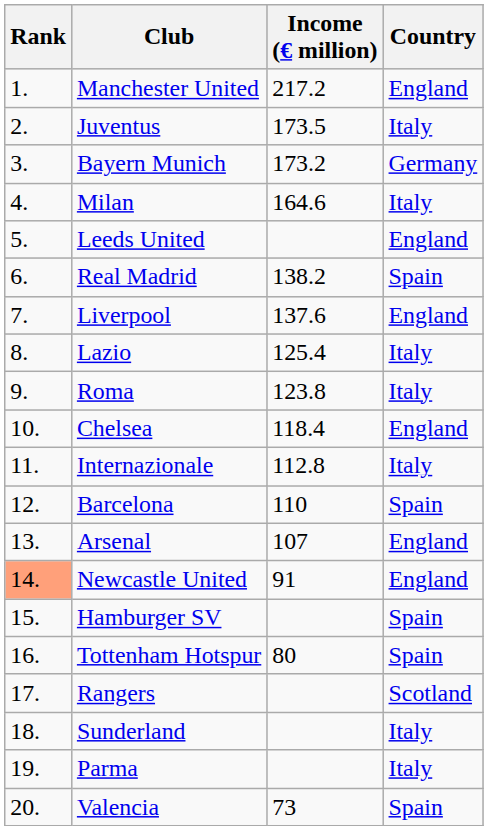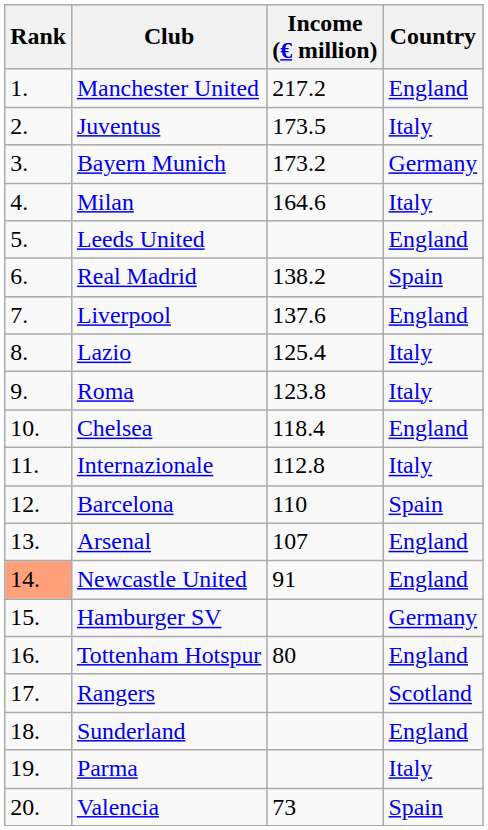 <table class="wikitable sortable">
 <tr>
 <th>Rank</th>
 <th>Club</th>
 <th>Income <br>(<a href='#'>€</a> million)</th>
 <th>Country</th>
 </tr>
 <tr>
 <td>1.</td>
 <td><a href='#'>Manchester United</a></td>
 <td>217.2</td>
 <td> <a href='#'>England</a></td>
 </tr>
 <tr>
 <td>2.</td>
 <td><a href='#'>Juventus</a></td>
 <td>173.5</td>
 <td> <a href='#'>Italy</a></td>
 </tr>
 <tr>
 <td>3.</td>
 <td><a href='#'>Bayern Munich</a></td>
 <td>173.2</td>
 <td> <a href='#'>Germany</a></td>
 </tr>
 <tr>
 <td>4.</td>
 <td><a href='#'>Milan</a></td>
 <td>164.6</td>
 <td> <a href='#'>Italy</a></td>
 </tr>
 <tr>
 <td>5.</td>
 <td><a href='#'>Leeds United</a></td>
 <td></td>
 <td> <a href='#'>England</a></td>
 </tr>
 <tr>
 <td>6.</td>
 <td><a href='#'>Real Madrid</a></td>
 <td>138.2</td>
 <td> <a href='#'>Spain</a></td>
 </tr>
 <tr>
 <td>7.</td>
 <td><a href='#'>Liverpool</a></td>
 <td>137.6</td>
 <td> <a href='#'>England</a></td>
 </tr>
 <tr>
 <td>8.</td>
 <td><a href='#'>Lazio</a></td>
 <td>125.4</td>
 <td> <a href='#'>Italy</a></td>
 </tr>
 <tr>
 <td>9.</td>
 <td><a href='#'>Roma</a></td>
 <td>123.8</td>
 <td> <a href='#'>Italy</a></td>
 </tr>
 <tr>
 <td>10.</td>
 <td><a href='#'>Chelsea</a></td>
 <td>118.4</td>
 <td> <a href='#'>England</a></td>
 </tr>
 <tr>
 <td>11.</td>
 <td><a href='#'>Internazionale</a></td>
 <td>112.8</td>
 <td> <a href='#'>Italy</a></td>
 </tr>
 <tr>
 <td>12.</td>
 <td><a href='#'>Barcelona</a></td>
 <td>110</td>
 <td> <a href='#'>Spain</a></td>
 </tr>
 <tr>
 <td>13.</td>
 <td><a href='#'>Arsenal</a></td>
 <td>107</td>
 <td> <a href='#'>England</a></td>
 </tr>
 <tr>
 <td style="background: lightsalmon;">14.</td>
 <td><a href='#'>Newcastle United</a></td>
 <td>91</td>
 <td> <a href='#'>England</a></td>
 </tr>
 <tr>
 <td>15.</td>
 <td><a href='#'>Hamburger SV</a></td>
 <td></td>
-<td> <a href='#'>Spain</a></td>
+<td> <a href='#'>Germany</a></td>
 </tr>
 <tr>
 <td>16.</td>
 <td><a href='#'>Tottenham Hotspur</a></td>
 <td>80</td>
-<td> <a href='#'>Spain</a></td>
+<td> <a href='#'>England</a></td>
 </tr>
 <tr>
 <td>17.</td>
 <td><a href='#'>Rangers</a></td>
 <td></td>
 <td> <a href='#'>Scotland</a></td>
 </tr>
 <tr>
 <td>18.</td>
 <td><a href='#'>Sunderland</a></td>
 <td></td>
-<td> <a href='#'>Italy</a></td>
+<td> <a href='#'>England</a></td>
 </tr>
 <tr>
 <td>19.</td>
 <td><a href='#'>Parma</a></td>
 <td></td>
 <td> <a href='#'>Italy</a></td>
 </tr>
 <tr>
 <td>20.</td>
 <td><a href='#'>Valencia</a></td>
 <td>73</td>
 <td> <a href='#'>Spain</a></td>
 </tr>
 </table>
